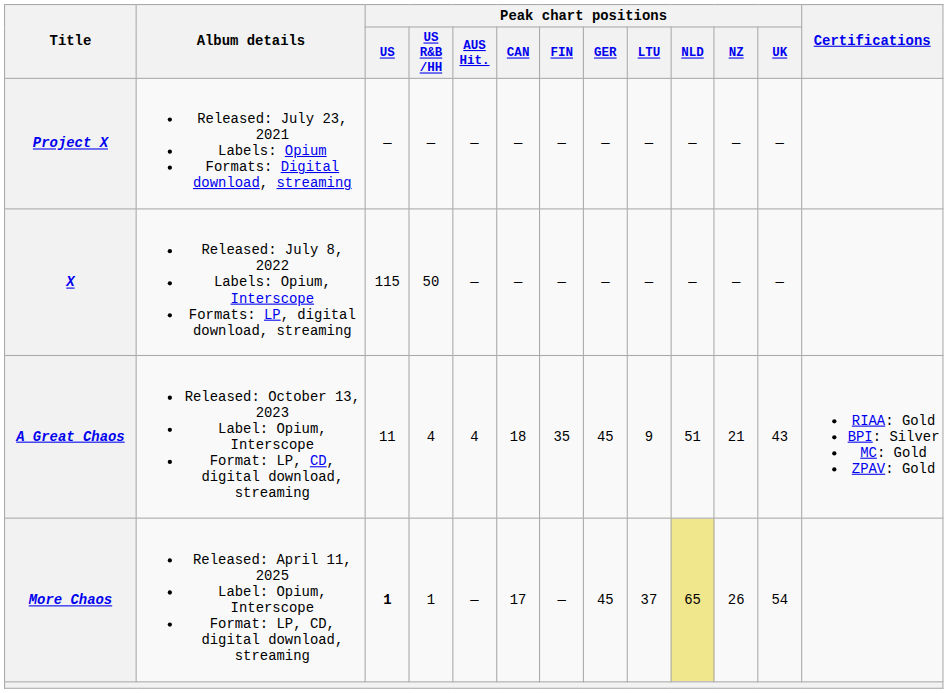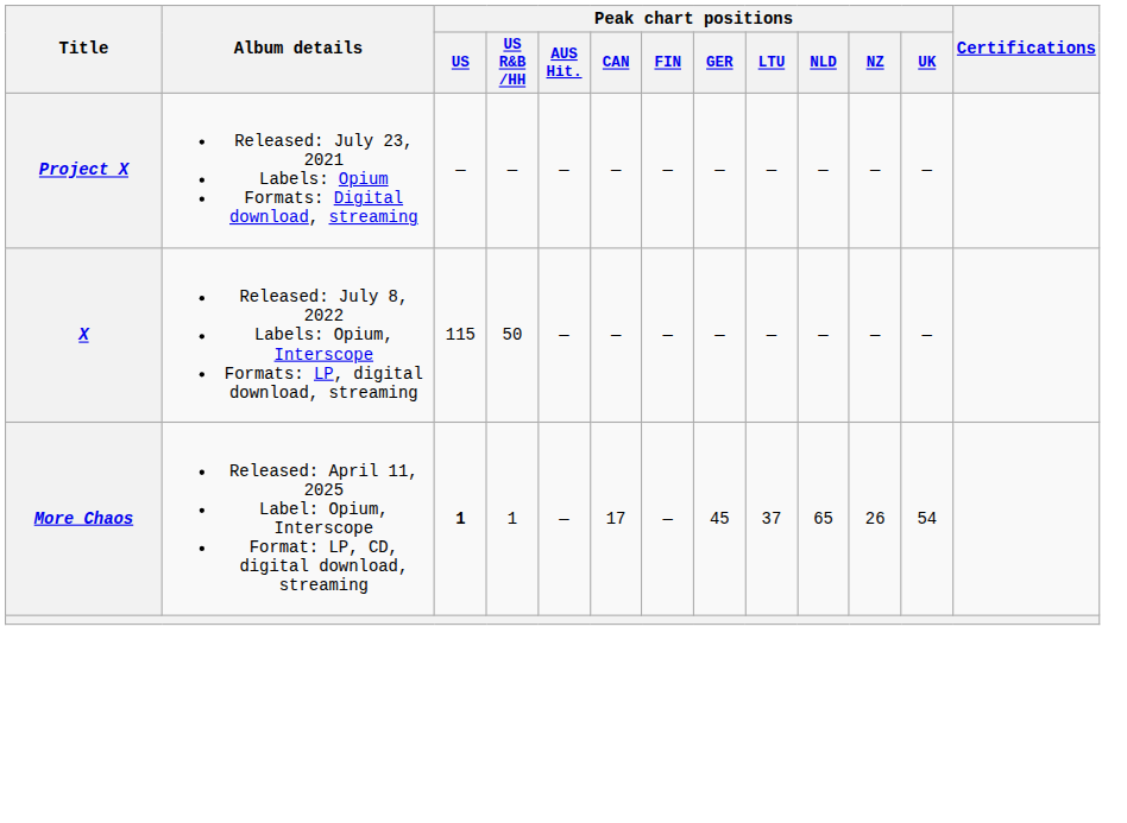 <table class="wikitable plainrowheaders" style="text-align: center;">
 <tr>
 <th scope="col" rowspan="2" style="width:9em;">Title</th>
 <th scope="col" rowspan="2" style="width:16em;">Album details</th>
 <th scope="col" colspan="10">Peak chart positions</th>
 <th scope="col" rowspan="2"><a href='#'>Certifications</a></th>
 </tr>
 <tr>
 <th scope="col" style="width:3em;font-size:90%;"><a href='#'>US</a><br></th>
 <th scope="col" style="width:3em;font-size:90%;"><a href='#'>US<br>R&B<br>/HH</a><br></th>
 <th scope="col" style="width:3em;font-size:90%;"><a href='#'>AUS<br>Hit.</a><br></th>
 <th scope="col" style="width:3em;font-size:90%;"><a href='#'>CAN</a><br></th>
 <th scope="col" style="width:3em;font-size:90%;"><a href='#'>FIN</a><br></th>
 <th scope="col" style="width:3em;font-size:90%;"><a href='#'>GER</a><br></th>
 <th scope="col" style="width:3em;font-size:90%;"><a href='#'>LTU</a><br></th>
 <th scope="col" style="width:3em;font-size:90%;"><a href='#'>NLD</a><br></th>
 <th scope="col" style="width:3em;font-size:90%;"><a href='#'>NZ</a><br></th>
 <th scope="col" style="width:3em;font-size:90%;"><a href='#'>UK</a><br></th>
 </tr>
 <tr>
 <th scope="row"><em><a href='#'>Project X</a></em></th>
 <td><br><ul><li>Released: July 23, 2021</li><li>Labels: <a href='#'>Opium</a></li><li>Formats: <a href='#'>Digital download</a>, <a href='#'>streaming</a></li></ul></td>
 <td>—</td>
 <td>—</td>
 <td>—</td>
 <td>—</td>
 <td>—</td>
 <td>—</td>
 <td>—</td>
 <td>—</td>
 <td>—</td>
 <td>—</td>
 <td></td>
 </tr>
 <tr>
 <th scope="row"><em><a href='#'>X</a></em></th>
 <td><br><ul><li>Released: July 8, 2022</li><li>Labels: Opium, <a href='#'>Interscope</a></li><li>Formats: <a href='#'>LP</a>, digital download, streaming</li></ul></td>
 <td>115</td>
 <td>50</td>
 <td>—</td>
 <td>—</td>
 <td>—</td>
 <td>—</td>
 <td>—</td>
 <td>—</td>
 <td>—</td>
 <td>—</td>
 <td></td>
 </tr>
 <tr>
-<th scope="row"><em><a href='#'>A Great Chaos</a></em></th>
-<td><br><ul><li>Released: October 13, 2023</li><li>Label: Opium, Interscope</li><li>Format: LP, <a href='#'>CD</a>, digital download, streaming</li></ul></td>
-<td>11</td>
-<td>4</td>
-<td>4</td>
-<td>18</td>
-<td>35</td>
-<td>45</td>
-<td>9</td>
-<td>51</td>
-<td>21</td>
-<td>43</td>
-<td><br><ul><li><a href='#'>RIAA</a>: Gold</li><li><a href='#'>BPI</a>: Silver</li><li><a href='#'>MC</a>: Gold</li><li><a href='#'>ZPAV</a>: Gold</li></ul></td>
-</tr>
-<tr>
 <th scope="row"><em><a href='#'>More Chaos</a></em></th>
 <td><br><ul><li>Released: April 11, 2025</li><li>Label: Opium, Interscope</li><li>Format: LP, CD, digital download, streaming</li></ul></td>
 <td><strong>1</strong></td>
 <td>1</td>
 <td>—</td>
 <td>17</td>
 <td>—</td>
 <td>45</td>
 <td>37</td>
-<td style="background: khaki;">65</td>
+<td>65</td>
 <td>26</td>
 <td>54</td>
 <td></td>
 </tr>
 <tr>
 <th colspan="13"></th>
 </tr>
 </table>
